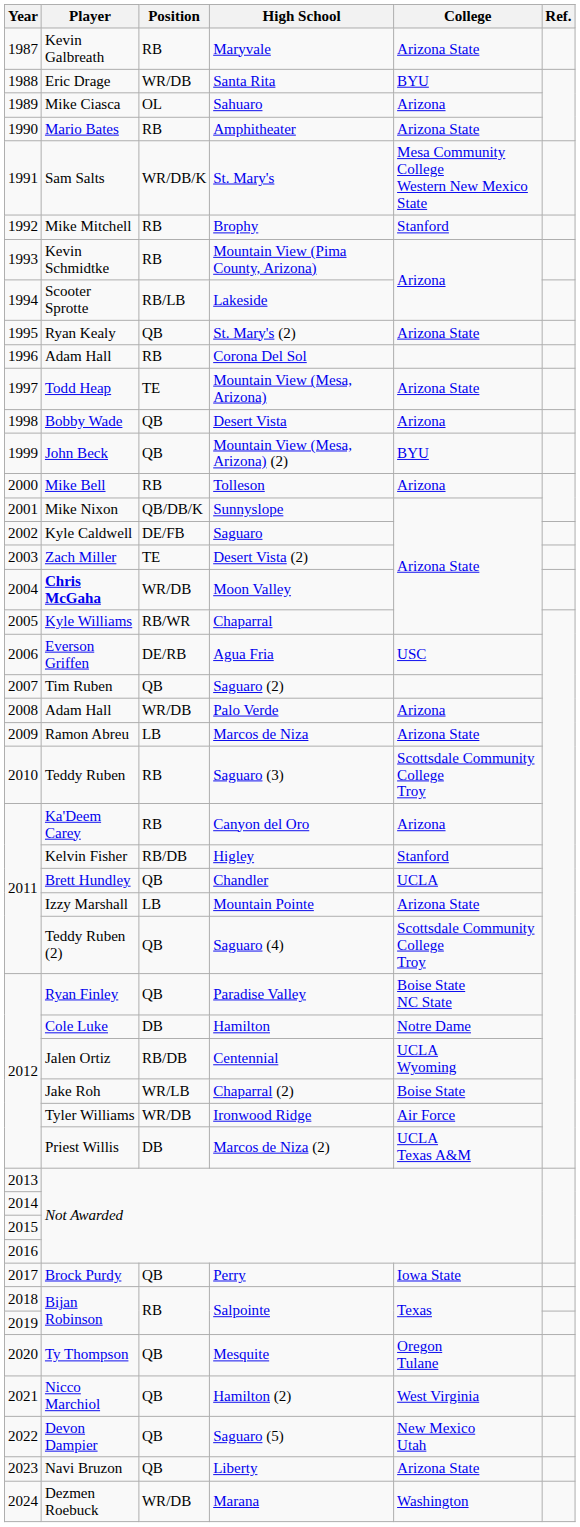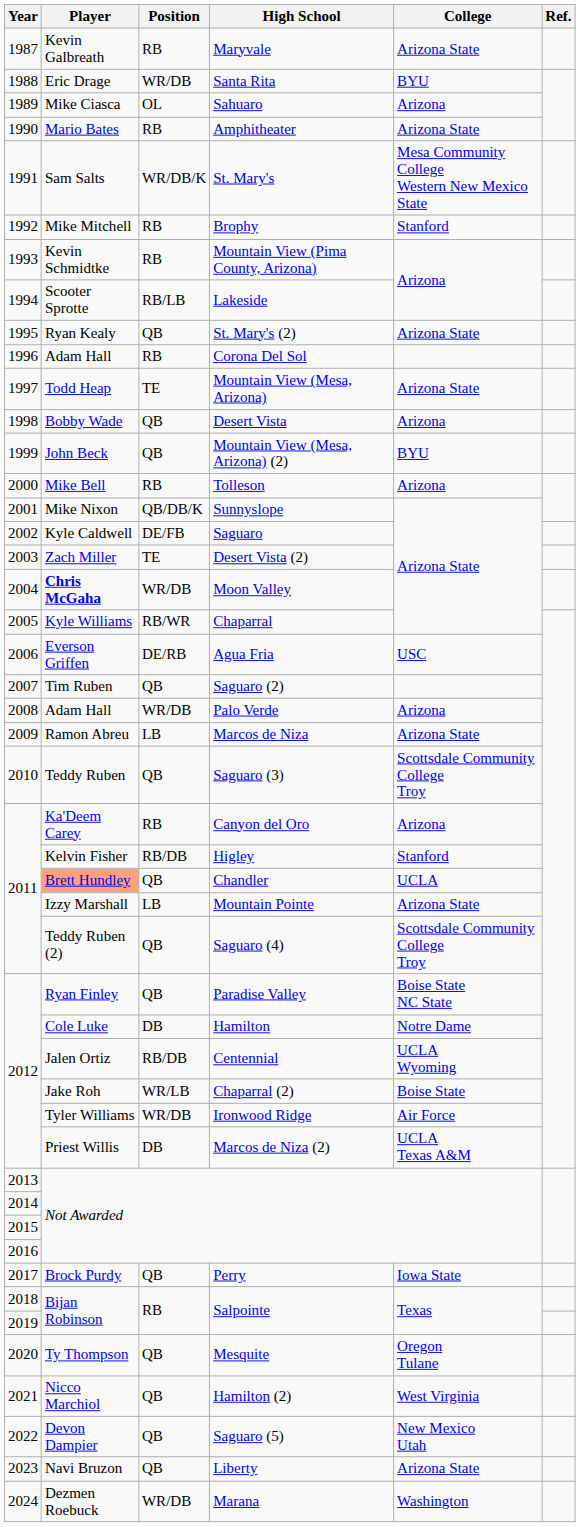 <table class="wikitable">
 <tr>
 <th scope="col">Year</th>
 <th scope="col">Player</th>
 <th scope="col">Position</th>
 <th scope="col">High School</th>
 <th scope="col">College</th>
 <th>Ref.</th>
 </tr>
 <tr>
 <td>1987</td>
 <td>Kevin Galbreath</td>
 <td>RB</td>
 <td><a href='#'>Maryvale</a></td>
 <td><a href='#'>Arizona State</a></td>
 <td></td>
 </tr>
 <tr>
 <td>1988</td>
 <td>Eric Drage</td>
 <td>WR/DB</td>
 <td><a href='#'>Santa Rita</a></td>
 <td><a href='#'>BYU</a></td>
 <td rowspan="3"></td>
 </tr>
 <tr>
 <td>1989</td>
 <td>Mike Ciasca</td>
 <td>OL</td>
 <td><a href='#'>Sahuaro</a></td>
 <td><a href='#'>Arizona</a></td>
 </tr>
 <tr>
 <td>1990</td>
 <td><a href='#'>Mario Bates</a></td>
 <td>RB</td>
 <td><a href='#'>Amphitheater</a></td>
 <td><a href='#'>Arizona State</a></td>
 </tr>
 <tr>
 <td>1991</td>
 <td>Sam Salts</td>
 <td>WR/DB/K</td>
 <td><a href='#'>St. Mary's</a></td>
 <td><a href='#'>Mesa Community College</a><br><a href='#'>Western New Mexico State</a></td>
 <td></td>
 </tr>
 <tr>
 <td>1992</td>
 <td>Mike Mitchell</td>
 <td>RB</td>
 <td><a href='#'>Brophy</a></td>
 <td><a href='#'>Stanford</a></td>
 <td></td>
 </tr>
 <tr>
 <td>1993</td>
 <td>Kevin Schmidtke</td>
 <td>RB</td>
 <td><a href='#'>Mountain View (Pima County, Arizona)</a></td>
 <td rowspan="2"><a href='#'>Arizona</a></td>
 <td></td>
 </tr>
 <tr>
 <td>1994</td>
 <td>Scooter Sprotte</td>
 <td>RB/LB</td>
 <td><a href='#'>Lakeside</a></td>
 <td></td>
 </tr>
 <tr>
 <td>1995</td>
 <td>Ryan Kealy</td>
 <td>QB</td>
 <td><a href='#'>St. Mary's</a> (2)</td>
 <td><a href='#'>Arizona State</a></td>
 <td></td>
 </tr>
 <tr>
 <td>1996</td>
 <td>Adam Hall</td>
 <td>RB</td>
 <td><a href='#'>Corona Del Sol</a></td>
 <td></td>
 <td></td>
 </tr>
 <tr>
 <td>1997</td>
 <td><a href='#'>Todd Heap</a></td>
 <td>TE</td>
 <td><a href='#'>Mountain View (Mesa, Arizona)</a></td>
 <td><a href='#'>Arizona State</a></td>
 <td></td>
 </tr>
 <tr>
 <td>1998</td>
 <td><a href='#'>Bobby Wade</a></td>
 <td>QB</td>
 <td><a href='#'>Desert Vista</a></td>
 <td><a href='#'>Arizona</a></td>
 <td></td>
 </tr>
 <tr>
 <td>1999</td>
 <td><a href='#'>John Beck</a></td>
 <td>QB</td>
 <td><a href='#'>Mountain View (Mesa, Arizona)</a> (2)</td>
 <td><a href='#'>BYU</a></td>
 <td></td>
 </tr>
 <tr>
 <td>2000</td>
 <td><a href='#'>Mike Bell</a></td>
 <td>RB</td>
 <td><a href='#'>Tolleson</a></td>
 <td><a href='#'>Arizona</a></td>
 <td rowspan="2"></td>
 </tr>
 <tr>
 <td>2001</td>
 <td>Mike Nixon</td>
 <td>QB/DB/K</td>
 <td><a href='#'>Sunnyslope</a></td>
 <td rowspan="5"><a href='#'>Arizona State</a></td>
 </tr>
 <tr>
 <td>2002</td>
 <td>Kyle Caldwell</td>
 <td>DE/FB</td>
 <td><a href='#'>Saguaro</a></td>
 <td></td>
 </tr>
 <tr>
 <td>2003</td>
 <td><a href='#'>Zach Miller</a></td>
 <td>TE</td>
 <td><a href='#'>Desert Vista</a> (2)</td>
 <td></td>
 </tr>
 <tr>
 <td>2004</td>
 <td><strong><a href='#'>Chris McGaha</a></strong></td>
 <td>WR/DB</td>
 <td><a href='#'>Moon Valley</a></td>
 <td></td>
 </tr>
 <tr>
 <td>2005</td>
 <td><a href='#'>Kyle Williams</a></td>
 <td>RB/WR</td>
 <td><a href='#'>Chaparral</a></td>
 <td rowspan="17"></td>
 </tr>
 <tr>
 <td>2006</td>
 <td><a href='#'>Everson Griffen</a></td>
 <td>DE/RB</td>
 <td><a href='#'>Agua Fria</a></td>
 <td><a href='#'>USC</a></td>
 </tr>
 <tr>
 <td>2007</td>
 <td>Tim Ruben</td>
 <td>QB</td>
 <td><a href='#'>Saguaro</a> (2)</td>
 <td></td>
 </tr>
 <tr>
 <td>2008</td>
 <td>Adam Hall</td>
 <td>WR/DB</td>
 <td><a href='#'>Palo Verde</a></td>
 <td><a href='#'>Arizona</a></td>
 </tr>
 <tr>
 <td>2009</td>
 <td>Ramon Abreu</td>
 <td>LB</td>
 <td><a href='#'>Marcos de Niza</a></td>
 <td><a href='#'>Arizona State</a></td>
 </tr>
 <tr>
 <td>2010</td>
 <td>Teddy Ruben</td>
-<td>RB</td>
+<td>QB</td>
 <td><a href='#'>Saguaro</a> (3)</td>
 <td><a href='#'>Scottsdale Community College</a><br><a href='#'>Troy</a></td>
 </tr>
 <tr>
 <td rowspan="5">2011</td>
 <td><a href='#'>Ka'Deem Carey</a></td>
 <td>RB</td>
 <td><a href='#'>Canyon del Oro</a></td>
 <td><a href='#'>Arizona</a></td>
 </tr>
 <tr>
 <td>Kelvin Fisher</td>
 <td>RB/DB</td>
 <td><a href='#'>Higley</a></td>
 <td><a href='#'>Stanford</a></td>
 </tr>
 <tr>
-<td><a href='#'>Brett Hundley</a></td>
+<td style="background: lightsalmon;"><a href='#'>Brett Hundley</a></td>
 <td>QB</td>
 <td><a href='#'>Chandler</a></td>
 <td><a href='#'>UCLA</a></td>
 </tr>
 <tr>
 <td>Izzy Marshall</td>
 <td>LB</td>
 <td><a href='#'>Mountain Pointe</a></td>
 <td><a href='#'>Arizona State</a></td>
 </tr>
 <tr>
 <td>Teddy Ruben (2)</td>
 <td>QB</td>
 <td><a href='#'>Saguaro</a> (4)</td>
 <td><a href='#'>Scottsdale Community College</a><br><a href='#'>Troy</a></td>
 </tr>
 <tr>
 <td rowspan="6">2012</td>
 <td><a href='#'>Ryan Finley</a></td>
 <td>QB</td>
 <td><a href='#'>Paradise Valley</a></td>
 <td><a href='#'>Boise State</a><br><a href='#'>NC State</a></td>
 </tr>
 <tr>
 <td><a href='#'>Cole Luke</a></td>
 <td>DB</td>
 <td><a href='#'>Hamilton</a></td>
 <td><a href='#'>Notre Dame</a></td>
 </tr>
 <tr>
 <td>Jalen Ortiz</td>
 <td>RB/DB</td>
 <td><a href='#'>Centennial</a></td>
 <td><a href='#'>UCLA</a><br><a href='#'>Wyoming</a></td>
 </tr>
 <tr>
 <td>Jake Roh</td>
 <td>WR/LB</td>
 <td><a href='#'>Chaparral</a> (2)</td>
 <td><a href='#'>Boise State</a></td>
 </tr>
 <tr>
 <td>Tyler Williams</td>
 <td>WR/DB</td>
 <td><a href='#'>Ironwood Ridge</a></td>
 <td><a href='#'>Air Force</a></td>
 </tr>
 <tr>
 <td>Priest Willis</td>
 <td>DB</td>
 <td><a href='#'>Marcos de Niza</a> (2)</td>
 <td><a href='#'>UCLA</a><br><a href='#'>Texas A&M</a></td>
 </tr>
 <tr>
 <td>2013</td>
 <td colspan="4" rowspan="4"><em>Not Awarded</em></td>
 <td rowspan="4"></td>
 </tr>
 <tr>
 <td>2014</td>
 </tr>
 <tr>
 <td>2015</td>
 </tr>
 <tr>
 <td>2016</td>
 </tr>
 <tr>
 <td>2017</td>
 <td><a href='#'>Brock Purdy</a></td>
 <td>QB</td>
 <td><a href='#'>Perry</a></td>
 <td><a href='#'>Iowa State</a></td>
 <td></td>
 </tr>
 <tr>
 <td>2018</td>
 <td rowspan="2"><a href='#'>Bijan Robinson</a></td>
 <td rowspan="2">RB</td>
 <td rowspan="2"><a href='#'>Salpointe</a></td>
 <td rowspan="2"><a href='#'>Texas</a></td>
 <td></td>
 </tr>
 <tr>
 <td>2019</td>
 <td></td>
 </tr>
 <tr>
 <td>2020</td>
 <td><a href='#'>Ty Thompson</a></td>
 <td>QB</td>
 <td><a href='#'>Mesquite</a></td>
 <td><a href='#'>Oregon</a><br><a href='#'>Tulane</a></td>
 <td></td>
 </tr>
 <tr>
 <td>2021</td>
 <td><a href='#'>Nicco Marchiol</a></td>
 <td>QB</td>
 <td><a href='#'>Hamilton</a> (2)</td>
 <td><a href='#'>West Virginia</a></td>
 <td></td>
 </tr>
 <tr>
 <td>2022</td>
 <td><a href='#'>Devon Dampier</a></td>
 <td>QB</td>
 <td><a href='#'>Saguaro</a> (5)</td>
 <td><a href='#'>New Mexico</a><br><a href='#'>Utah</a></td>
 <td></td>
 </tr>
 <tr>
 <td>2023</td>
 <td>Navi Bruzon</td>
 <td>QB</td>
 <td><a href='#'>Liberty</a></td>
 <td><a href='#'>Arizona State</a></td>
 <td></td>
 </tr>
 <tr>
 <td>2024</td>
 <td>Dezmen Roebuck</td>
 <td>WR/DB</td>
 <td><a href='#'>Marana</a></td>
 <td><a href='#'>Washington</a></td>
 <td></td>
 </tr>
 </table>
